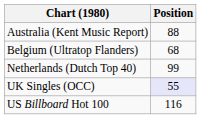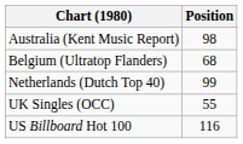 <table class="wikitable sortable">
 <tr>
 <th>Chart (1980)</th>
 <th>Position</th>
 </tr>
 <tr>
 <td>Australia (Kent Music Report)</td>
-<td style="text-align:center;">88</td>
+<td style="text-align:center;">98</td>
 </tr>
 <tr>
 <td>Belgium (Ultratop Flanders)</td>
 <td style="text-align:center;">68</td>
 </tr>
 <tr>
 <td>Netherlands (Dutch Top 40)</td>
 <td style="text-align:center;">99</td>
 </tr>
 <tr>
 <td>UK Singles (OCC)</td>
-<td style="background: lavender; text-align:center;">55</td>
+<td style="text-align:center;">55</td>
 </tr>
 <tr>
 <td>US <em>Billboard</em> Hot 100</td>
 <td style="text-align:center;">116</td>
 </tr>
 </table>
